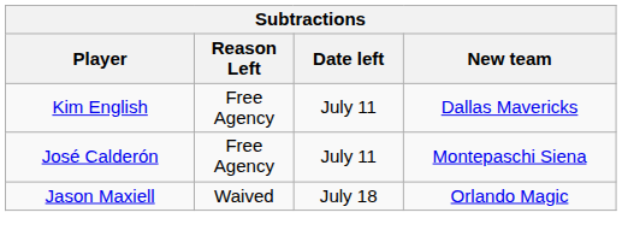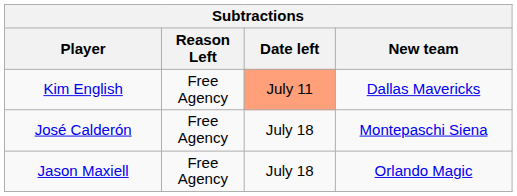 <table class="wikitable" style="text-align:center">
 <tr>
 <th colspan=4>Subtractions</th>
 </tr>
 <tr>
 <th style="width:160px">Player</th>
 <th style="width:80px">Reason Left</th>
 <th style="width:90px">Date left</th>
 <th style="width:180px">New team</th>
 </tr>
 <tr>
 <td><a href='#'>Kim English</a></td>
 <td>Free Agency</td>
-<td>July 11</td>
+<td style="background: lightsalmon;">July 11</td>
 <td><a href='#'>Dallas Mavericks</a></td>
 </tr>
 <tr>
 <td><a href='#'>José Calderón</a></td>
 <td>Free Agency</td>
-<td>July 11</td>
+<td>July 18</td>
 <td><a href='#'>Montepaschi Siena</a></td>
 </tr>
 <tr>
 <td><a href='#'>Jason Maxiell</a></td>
-<td>Waived</td>
+<td>Free Agency</td>
 <td>July 18</td>
 <td><a href='#'>Orlando Magic</a></td>
 </tr>
 </table>
